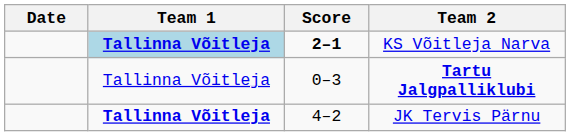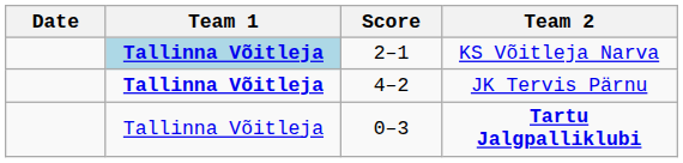 <table class="wikitable" style="text-align: center">
 <tr>
 <th width=60px>Date</th>
 <th width=150px>Team 1</th>
 <th width=60px>Score</th>
 <th width=150px>Team 2</th>
 </tr>
 <tr>
 <td></td>
 <td style="background: lightblue;"><strong><a href='#'>Tallinna Võitleja</a></strong></td>
-<td><strong>2–1</strong></td>
+<td>2–1</td>
 <td><a href='#'>KS Võitleja Narva</a></td>
+</tr>
+<tr>
+<td></td>
+<td><strong><a href='#'>Tallinna Võitleja</a></strong></td>
+<td>4–2</td>
+<td><a href='#'>JK Tervis Pärnu</a></td>
 </tr>
 <tr>
 <td></td>
 <td><a href='#'>Tallinna Võitleja</a></td>
 <td>0–3</td>
 <td><strong><a href='#'>Tartu Jalgpalliklubi</a></strong></td>
 </tr>
-<tr>
-<td></td>
-<td><strong><a href='#'>Tallinna Võitleja</a></strong></td>
-<td>4–2</td>
-<td><a href='#'>JK Tervis Pärnu</a></td>
-</tr>
 </table>
